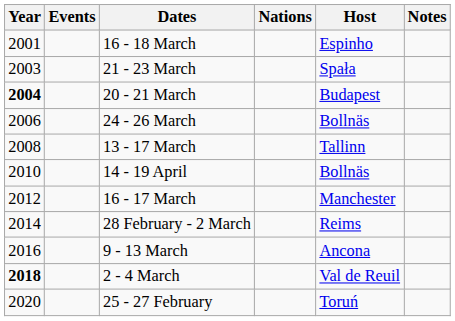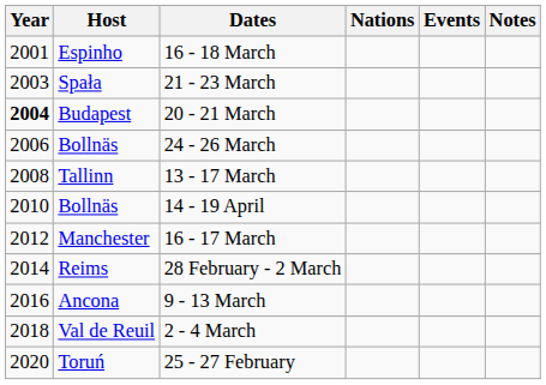 <table class="wikitable">
 <tr>
 <th>Year</th>
-<th>Events</th>
+<th>Host</th>
 <th>Dates</th>
 <th>Nations</th>
-<th>Host</th>
+<th>Events</th>
 <th>Notes</th>
 </tr>
 <tr>
 <td>2001</td>
-<td></td>
+<td> <a href='#'>Espinho</a></td>
 <td>16 - 18 March</td>
 <td></td>
-<td> <a href='#'>Espinho</a></td>
+<td></td>
 <td></td>
 </tr>
 <tr>
 <td>2003</td>
-<td></td>
+<td> <a href='#'>Spała</a></td>
 <td>21 - 23 March</td>
 <td></td>
-<td> <a href='#'>Spała</a></td>
+<td></td>
 <td></td>
 </tr>
 <tr>
 <td><strong>2004</strong></td>
-<td></td>
+<td> <a href='#'>Budapest</a></td>
 <td>20 - 21 March</td>
 <td></td>
-<td> <a href='#'>Budapest</a></td>
+<td></td>
 <td></td>
 </tr>
 <tr>
 <td>2006</td>
-<td></td>
+<td> <a href='#'>Bollnäs</a></td>
 <td>24 - 26 March</td>
 <td></td>
-<td> <a href='#'>Bollnäs</a></td>
+<td></td>
 <td></td>
 </tr>
 <tr>
 <td>2008</td>
-<td></td>
+<td> <a href='#'>Tallinn</a></td>
 <td>13 - 17 March</td>
 <td></td>
-<td> <a href='#'>Tallinn</a></td>
+<td></td>
 <td></td>
 </tr>
 <tr>
 <td>2010</td>
-<td></td>
+<td> <a href='#'>Bollnäs</a></td>
 <td>14 - 19 April</td>
 <td></td>
-<td> <a href='#'>Bollnäs</a></td>
+<td></td>
 <td></td>
 </tr>
 <tr>
 <td>2012</td>
-<td></td>
+<td> <a href='#'>Manchester</a></td>
 <td>16 - 17 March</td>
 <td></td>
-<td> <a href='#'>Manchester</a></td>
+<td></td>
 <td></td>
 </tr>
 <tr>
 <td>2014</td>
-<td></td>
+<td> <a href='#'>Reims</a></td>
 <td>28 February - 2 March</td>
 <td></td>
-<td> <a href='#'>Reims</a></td>
+<td></td>
 <td></td>
 </tr>
 <tr>
 <td>2016</td>
-<td></td>
+<td> <a href='#'>Ancona</a></td>
 <td>9 - 13 March</td>
 <td></td>
-<td> <a href='#'>Ancona</a></td>
+<td></td>
 <td></td>
 </tr>
 <tr>
-<td><strong>2018</strong></td>
-<td></td>
+<td>2018</td>
+<td> <a href='#'>Val de Reuil</a></td>
 <td>2 - 4 March</td>
 <td></td>
-<td> <a href='#'>Val de Reuil</a></td>
+<td></td>
 <td></td>
 </tr>
 <tr>
 <td>2020</td>
-<td></td>
+<td> <a href='#'>Toruń</a></td>
 <td>25 - 27 February</td>
 <td></td>
-<td> <a href='#'>Toruń</a></td>
+<td></td>
 <td></td>
 </tr>
 </table>
